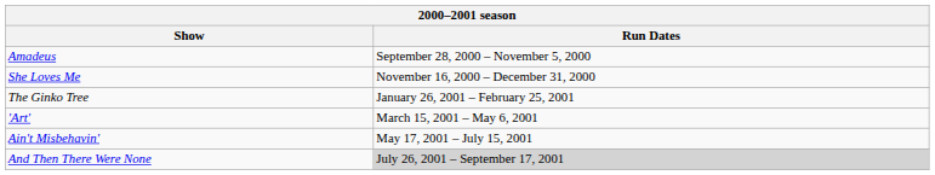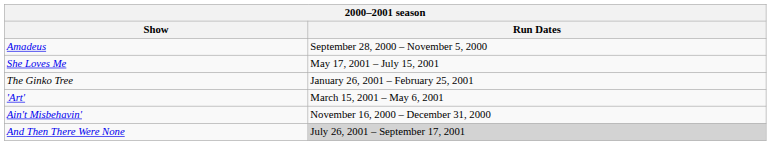 <table class="wikitable collapsible collapsed" width=90%>
 <tr>
 <th colspan=2>2000–2001 season</th>
 </tr>
 <tr>
 <th>Show</th>
 <th>Run Dates</th>
 </tr>
 <tr>
 <td><em><a href='#'>Amadeus</a></em></td>
 <td>September 28, 2000 – November 5, 2000</td>
 </tr>
 <tr>
 <td><em><a href='#'>She Loves Me</a></em></td>
-<td>November 16, 2000 – December 31, 2000</td>
+<td>May 17, 2001 – July 15, 2001</td>
 </tr>
 <tr>
 <td><em>The Ginko Tree</em></td>
 <td>January 26, 2001 – February 25, 2001</td>
 </tr>
 <tr>
 <td><em><a href='#'>'Art'</a></em></td>
 <td>March 15, 2001 – May 6, 2001</td>
 </tr>
 <tr>
 <td><em><a href='#'>Ain't Misbehavin'</a></em></td>
-<td>May 17, 2001 – July 15, 2001</td>
+<td>November 16, 2000 – December 31, 2000</td>
 </tr>
 <tr>
 <td><em><a href='#'>And Then There Were None</a></em></td>
 <td style="background: lightgrey;">July 26, 2001 – September 17, 2001</td>
 </tr>
 </table>
